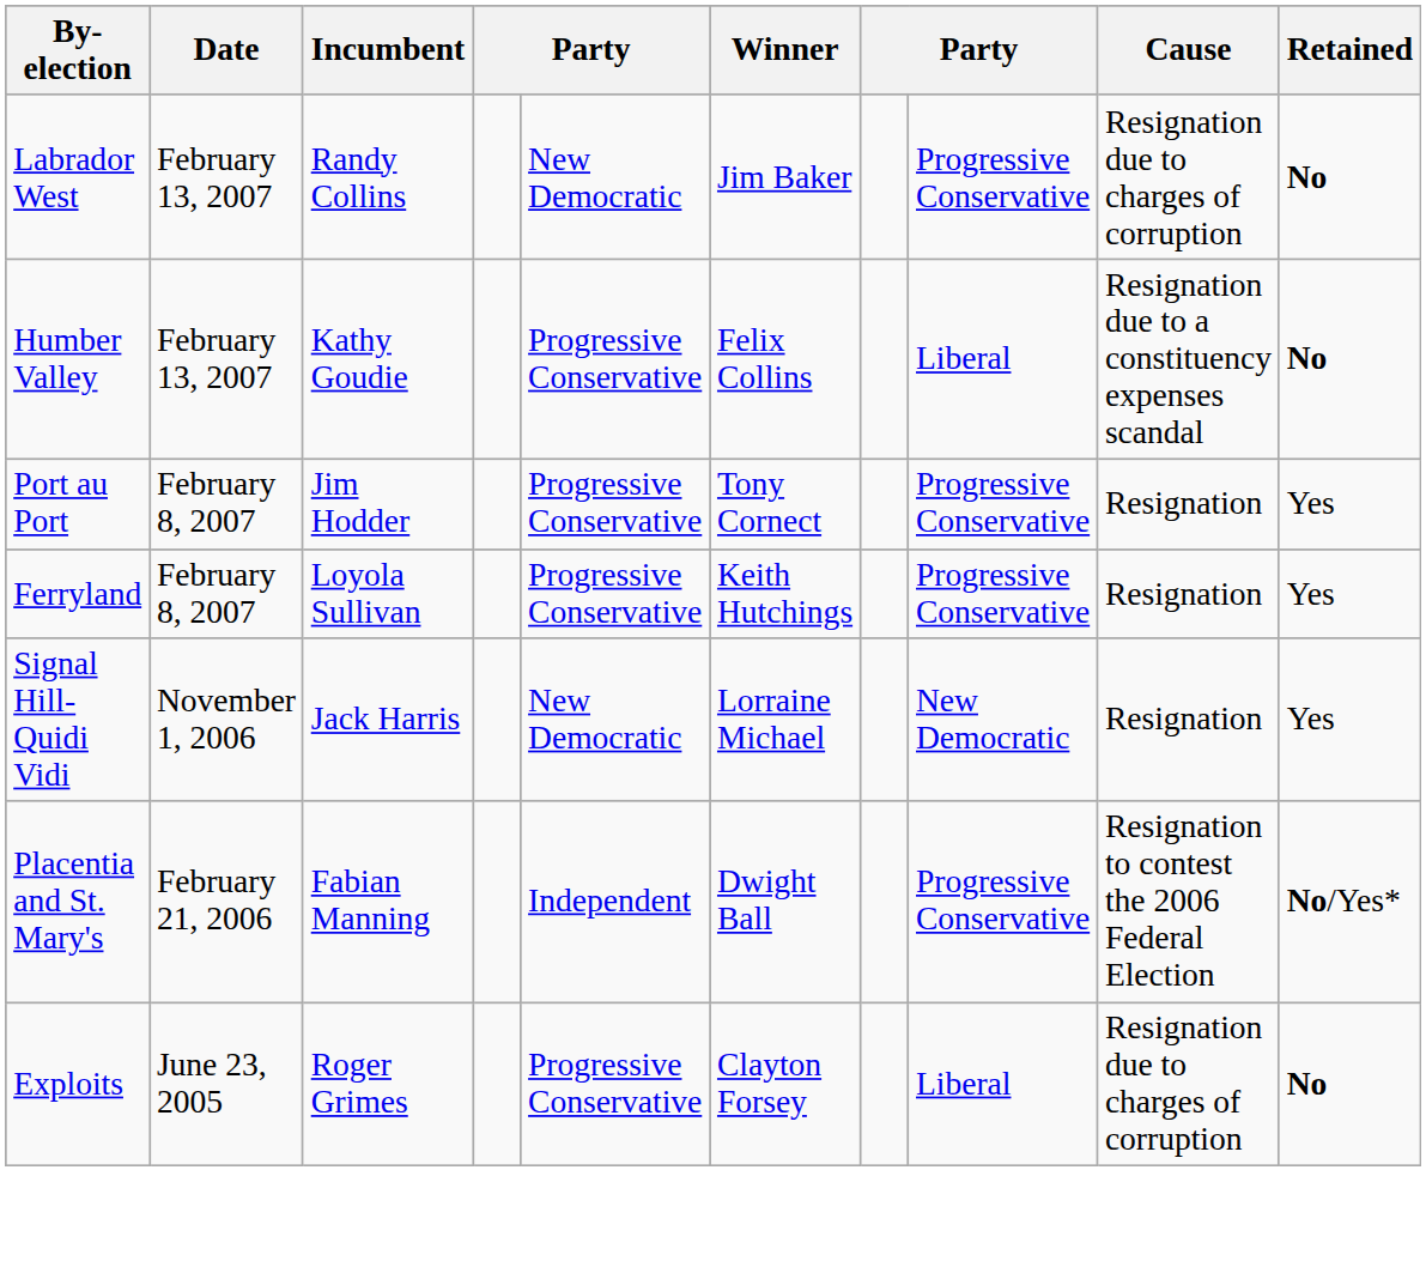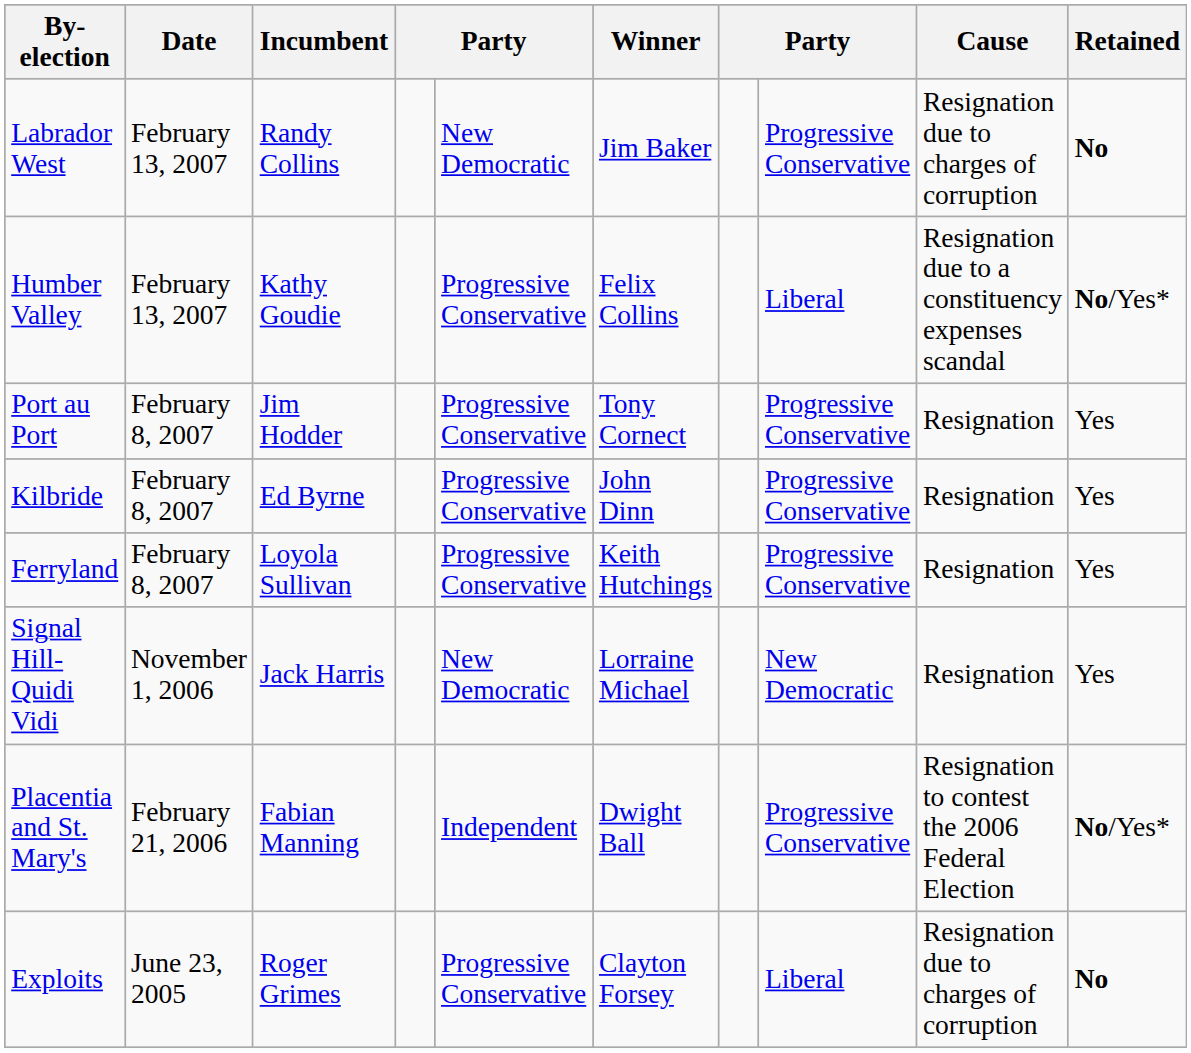 <table class=wikitable style="width:100%">
 <tr>
 <th>By-election</th>
 <th>Date</th>
 <th>Incumbent</th>
 <th colspan=2>Party</th>
 <th>Winner</th>
 <th colspan=2>Party</th>
 <th>Cause</th>
 <th>Retained</th>
 </tr>
 <tr>
 <td><a href='#'>Labrador West</a></td>
 <td>February 13, 2007</td>
 <td><a href='#'>Randy Collins</a></td>
 <td>    </td>
 <td><a href='#'>New Democratic</a></td>
 <td><a href='#'>Jim Baker</a></td>
 <td>    </td>
 <td><a href='#'>Progressive Conservative</a></td>
 <td>Resignation due to charges of corruption</td>
 <td><strong>No</strong></td>
 </tr>
 <tr>
 <td><a href='#'>Humber Valley</a></td>
 <td>February 13, 2007</td>
 <td><a href='#'>Kathy Goudie</a></td>
 <td>    </td>
 <td><a href='#'>Progressive Conservative</a></td>
 <td><a href='#'>Felix Collins</a></td>
 <td>    </td>
 <td><a href='#'>Liberal</a></td>
 <td>Resignation due to a constituency expenses scandal</td>
-<td><strong>No</strong></td>
+<td><strong>No</strong>/Yes*</td>
 </tr>
 <tr>
 <td><a href='#'>Port au Port</a></td>
 <td>February 8, 2007</td>
 <td><a href='#'>Jim Hodder</a></td>
 <td>    </td>
 <td><a href='#'>Progressive Conservative</a></td>
 <td><a href='#'>Tony Cornect</a></td>
+<td>    </td>
+<td><a href='#'>Progressive Conservative</a></td>
+<td>Resignation</td>
+<td>Yes</td>
+</tr>
+<tr>
+<td><a href='#'>Kilbride</a></td>
+<td>February 8, 2007</td>
+<td><a href='#'>Ed Byrne</a></td>
+<td>    </td>
+<td><a href='#'>Progressive Conservative</a></td>
+<td><a href='#'>John Dinn</a></td>
 <td>    </td>
 <td><a href='#'>Progressive Conservative</a></td>
 <td>Resignation</td>
 <td>Yes</td>
 </tr>
 <tr>
 <td><a href='#'>Ferryland</a></td>
 <td>February 8, 2007</td>
 <td><a href='#'>Loyola Sullivan</a></td>
 <td>    </td>
 <td><a href='#'>Progressive Conservative</a></td>
 <td><a href='#'>Keith Hutchings</a></td>
 <td>    </td>
 <td><a href='#'>Progressive Conservative</a></td>
 <td>Resignation</td>
 <td>Yes</td>
 </tr>
 <tr>
 <td><a href='#'>Signal Hill-Quidi Vidi</a></td>
 <td>November 1, 2006</td>
 <td><a href='#'>Jack Harris</a></td>
 <td>    </td>
 <td><a href='#'>New Democratic</a></td>
 <td><a href='#'>Lorraine Michael</a></td>
 <td>    </td>
 <td><a href='#'>New Democratic</a></td>
 <td>Resignation</td>
 <td>Yes</td>
 </tr>
 <tr>
 <td><a href='#'>Placentia and St. Mary's</a></td>
 <td>February 21, 2006</td>
 <td><a href='#'>Fabian Manning</a></td>
 <td>    </td>
 <td><a href='#'>Independent</a></td>
 <td><a href='#'>Dwight Ball</a></td>
 <td>    </td>
 <td><a href='#'>Progressive Conservative</a></td>
 <td>Resignation to contest the 2006 Federal Election</td>
 <td><strong>No</strong>/Yes*</td>
 </tr>
 <tr>
 <td><a href='#'>Exploits</a></td>
 <td>June 23, 2005</td>
 <td><a href='#'>Roger Grimes</a></td>
 <td>    </td>
 <td><a href='#'>Progressive Conservative</a></td>
 <td><a href='#'>Clayton Forsey</a></td>
 <td>    </td>
 <td><a href='#'>Liberal</a></td>
 <td>Resignation due to charges of corruption</td>
 <td><strong>No</strong></td>
 </tr>
 </table>
